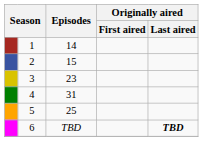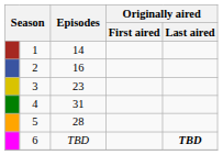 <table class="wikitable" style="text-align: center;">
 <tr>
 <th colspan="2" rowspan="2" style="padding: 0 8px;">Season</th>
 <th rowspan="2" style="padding: 0 8px;">Episodes</th>
 <th colspan="2">Originally aired</th>
 </tr>
 <tr>
 <th>First aired</th>
 <th>Last aired</th>
 </tr>
 <tr>
 <td style="background: #A62821;"></td>
 <td>1</td>
 <td>14</td>
 <td></td>
 <td></td>
 </tr>
 <tr>
 <td style="background: #3A54A1;"></td>
 <td>2</td>
-<td>15</td>
+<td>16</td>
 <td style="padding: 0 8px;"></td>
 <td></td>
 </tr>
 <tr>
 <td style="background: #D9C300;"></td>
 <td>3</td>
 <td>23</td>
 <td style="padding: 0 8px;"></td>
 <td style="padding: 0 8px;"></td>
 </tr>
 <tr>
 <td style="background: green"></td>
 <td>4</td>
 <td>31</td>
 <td style="padding: 0 8px;"></td>
 <td style="padding: 0 8px;"></td>
 </tr>
 <tr>
 <td style="background: orange"></td>
 <td>5</td>
-<td>25</td>
+<td>28</td>
 <td style="padding: 0 8px;"></td>
 <td style="padding: 0 8px;"></td>
 </tr>
 <tr>
 <td style="background: fuchsia"></td>
 <td>6</td>
 <td><em>TBD</em></td>
 <td style="padding: 0 8px;"></td>
 <td><strong><em>TBD</em></strong></td>
 </tr>
 <tr>
 </tr>
 </table>
